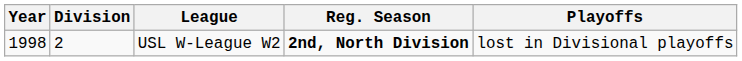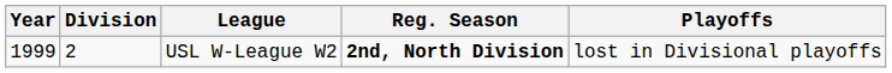 <table class="wikitable">
 <tr>
 <th>Year</th>
 <th>Division</th>
 <th>League</th>
 <th>Reg. Season</th>
 <th>Playoffs</th>
 </tr>
 <tr>
-<td>1998</td>
+<td>1999</td>
 <td>2</td>
 <td>USL W-League W2</td>
 <td><strong>2nd, North Division</strong></td>
 <td>lost in Divisional playoffs</td>
 </tr>
 </table>
